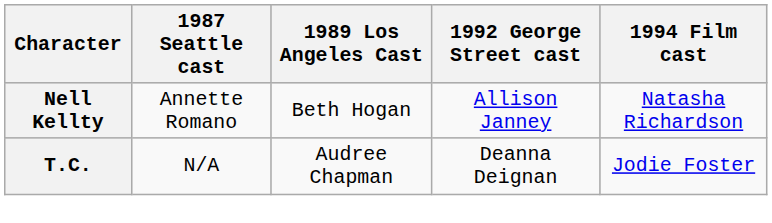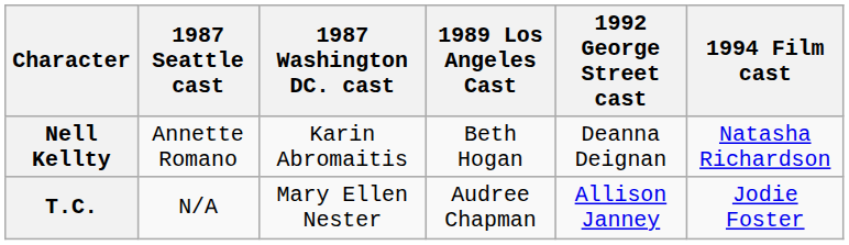 <table class="wikitable" width="80%">
 <tr>
 <th>Character</th>
 <th>1987 Seattle cast</th>
+<th>1987 Washington DC. cast</th>
 <th>1989 Los Angeles Cast</th>
 <th>1992 George Street cast</th>
 <th>1994 Film cast</th>
 </tr>
 <tr>
 <th scope="row">Nell Kellty</th>
 <td align="center" colspan="1">Annette Romano</td>
+<td align="center" colspan="1">Karin Abromaitis</td>
 <td align="center" colspan="1">Beth Hogan</td>
-<td align="center"><a href='#'>Allison Janney</a></td>
+<td align="center" colspan="1">Deanna Deignan</td>
 <td align="center"><a href='#'>Natasha Richardson</a></td>
 </tr>
 <tr>
 <th scope="row">T.C.</th>
 <td align="center">N/A</td>
+<td align="center">Mary Ellen Nester</td>
 <td align="center">Audree Chapman</td>
-<td align="center" colspan="1">Deanna Deignan</td>
+<td align="center"><a href='#'>Allison Janney</a></td>
 <td align="center" colspan="1"><a href='#'>Jodie Foster</a></td>
 </tr>
 </table>
